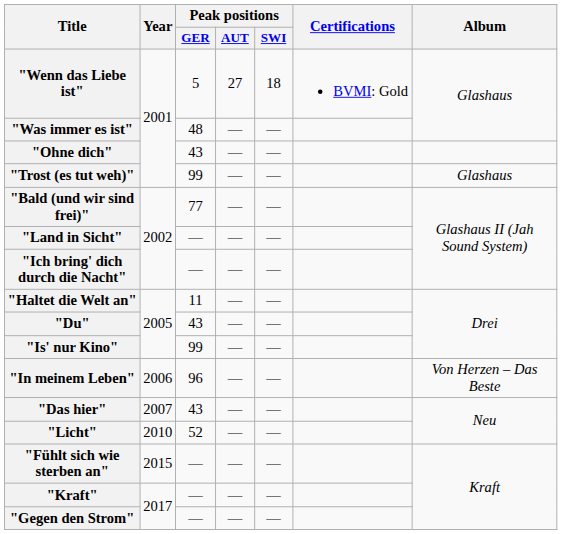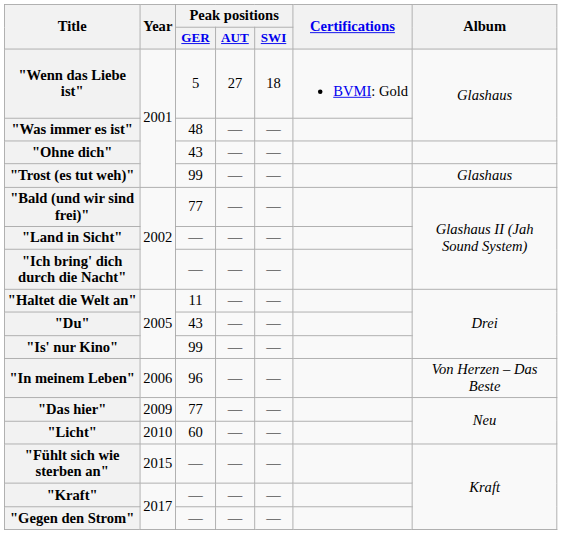 <table class="wikitable plainrowheaders" style="text-align:center;" border="1">
 <tr>
 <th scope="col" rowspan="2" style="width:15em;">Title</th>
 <th scope="col" rowspan="2" style="width:2em;">Year</th>
 <th scope="col" colspan="3">Peak positions</th>
 <th scope="col" rowspan="2" style="width:10em;"><a href='#'>Certifications</a></th>
 <th scope="col" rowspan="2" style="width:16em;">Album</th>
 </tr>
 <tr>
 <th scope="col" style="width:3em;font-size:90%;"><a href='#'>GER</a><br></th>
 <th scope="col" style="width:3em;font-size:90%;"><a href='#'>AUT</a><br></th>
 <th scope="col" style="width:3em;font-size:90%;"><a href='#'>SWI</a><br></th>
 </tr>
 <tr>
 <th scope="row">"Wenn das Liebe ist"</th>
 <td rowspan="4">2001</td>
 <td>5</td>
 <td>27</td>
 <td>18</td>
 <td><br><ul><li><a href='#'>BVMI</a>: Gold</li></ul></td>
 <td rowspan="2"><em>Glashaus</em></td>
 </tr>
 <tr>
 <th scope="row">"Was immer es ist"</th>
 <td>48</td>
 <td>—</td>
 <td>—</td>
 <td></td>
 </tr>
 <tr>
 <th scope="row">"Ohne dich"</th>
 <td>43</td>
 <td>—</td>
 <td>—</td>
 <td></td>
 <td></td>
 </tr>
 <tr>
 <th scope="row">"Trost (es tut weh)"</th>
 <td>99</td>
 <td>—</td>
 <td>—</td>
 <td></td>
 <td><em>Glashaus</em></td>
 </tr>
 <tr>
 <th scope="row">"Bald (und wir sind frei)"</th>
 <td rowspan="3">2002</td>
 <td>77</td>
 <td>—</td>
 <td>—</td>
 <td></td>
 <td rowspan="3"><em>Glashaus II (Jah Sound System)</em></td>
 </tr>
 <tr>
 <th scope="row">"Land in Sicht"</th>
 <td>—</td>
 <td>—</td>
 <td>—</td>
 <td></td>
 </tr>
 <tr>
 <th scope="row">"Ich bring' dich durch die Nacht"</th>
 <td>—</td>
 <td>—</td>
 <td>—</td>
 <td></td>
 </tr>
 <tr>
 <th scope="row">"Haltet die Welt an"</th>
 <td rowspan="3">2005</td>
 <td>11</td>
 <td>—</td>
 <td>—</td>
 <td></td>
 <td rowspan="3"><em>Drei</em></td>
 </tr>
 <tr>
 <th scope="row">"Du"</th>
 <td>43</td>
 <td>—</td>
 <td>—</td>
 <td></td>
 </tr>
 <tr>
 <th scope="row">"Is' nur Kino"</th>
 <td>99</td>
 <td>—</td>
 <td>—</td>
 <td></td>
 </tr>
 <tr>
 <th scope="row">"In meinem Leben"</th>
 <td>2006</td>
 <td>96</td>
 <td>—</td>
 <td>—</td>
 <td></td>
 <td><em>Von Herzen – Das Beste</em></td>
 </tr>
 <tr>
 <th scope="row">"Das hier"</th>
-<td>2007</td>
-<td>43</td>
+<td>2009</td>
+<td>77</td>
 <td>—</td>
 <td>—</td>
 <td></td>
 <td rowspan="2"><em>Neu</em></td>
 </tr>
 <tr>
 <th scope="row">"Licht"</th>
 <td>2010</td>
-<td>52</td>
+<td>60</td>
 <td>—</td>
 <td>—</td>
 <td></td>
 </tr>
 <tr>
 <th scope="row">"Fühlt sich wie sterben an"</th>
 <td>2015</td>
 <td>—</td>
 <td>—</td>
 <td>—</td>
 <td></td>
 <td rowspan="3"><em>Kraft</em></td>
 </tr>
 <tr>
 <th scope="row">"Kraft"</th>
 <td rowspan="2">2017</td>
 <td>—</td>
 <td>—</td>
 <td>—</td>
 <td></td>
 </tr>
 <tr>
 <th scope="row">"Gegen den Strom"</th>
 <td>—</td>
 <td>—</td>
 <td>—</td>
 <td></td>
 </tr>
 </table>
